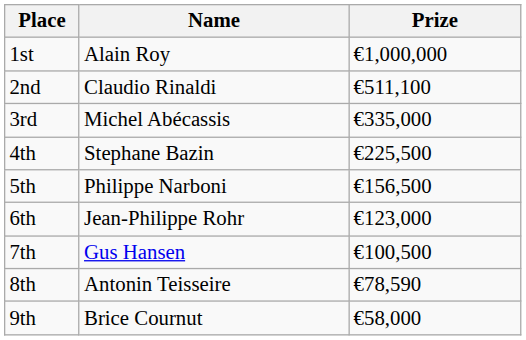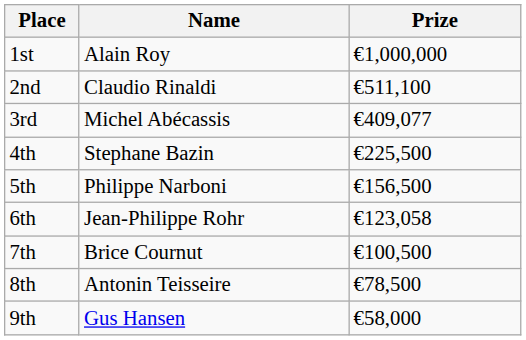 <table class="wikitable">
 <tr>
 <th width="50">Place</th>
 <th width="200">Name</th>
 <th width="125">Prize</th>
 </tr>
 <tr>
 <td>1st</td>
 <td> Alain Roy</td>
 <td>€1,000,000</td>
 </tr>
 <tr>
 <td>2nd</td>
 <td> Claudio Rinaldi</td>
 <td>€511,100</td>
 </tr>
 <tr>
 <td>3rd</td>
 <td> Michel Abécassis</td>
-<td>€335,000</td>
+<td>€409,077</td>
 </tr>
 <tr>
 <td>4th</td>
 <td> Stephane Bazin</td>
 <td>€225,500</td>
 </tr>
 <tr>
 <td>5th</td>
 <td> Philippe Narboni</td>
 <td>€156,500</td>
 </tr>
 <tr>
 <td>6th</td>
 <td> Jean-Philippe Rohr</td>
-<td>€123,000</td>
+<td>€123,058</td>
 </tr>
 <tr>
 <td>7th</td>
-<td> <a href='#'>Gus Hansen</a></td>
+<td> Brice Cournut</td>
 <td>€100,500</td>
 </tr>
 <tr>
 <td>8th</td>
 <td> Antonin Teisseire</td>
-<td>€78,590</td>
+<td>€78,500</td>
 </tr>
 <tr>
 <td>9th</td>
-<td> Brice Cournut</td>
+<td> <a href='#'>Gus Hansen</a></td>
 <td>€58,000</td>
 </tr>
 </table>
